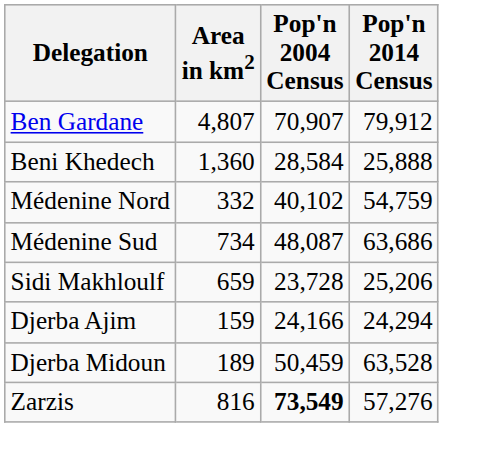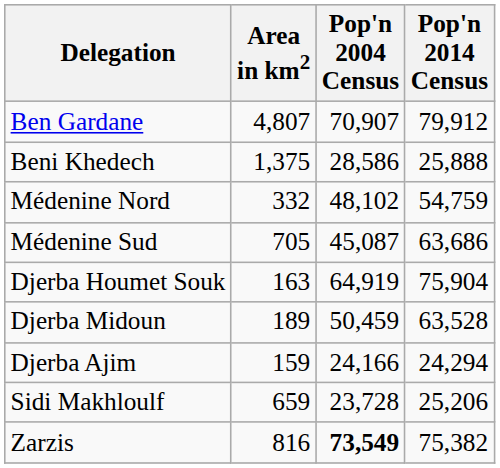 <table class="wikitable">
 <tr>
 <th>Delegation</th>
 <th>Area <br>in km<sup>2</sup></th>
 <th>Pop'n <br>2004<br>Census</th>
 <th>Pop'n <br>2014<br>Census</th>
 </tr>
 <tr>
 <td><a href='#'>Ben Gardane</a></td>
 <td align="right">4,807</td>
 <td align="right">70,907</td>
 <td align="right">79,912</td>
 </tr>
 <tr>
 <td>Beni Khedech</td>
-<td align="right">1,360</td>
-<td align="right">28,584</td>
+<td align="right">1,375</td>
+<td align="right">28,586</td>
 <td align="right">25,888</td>
 </tr>
 <tr>
 <td>Médenine Nord</td>
 <td align="right">332</td>
-<td align="right">40,102</td>
+<td align="right">48,102</td>
 <td align="right">54,759</td>
 </tr>
 <tr>
 <td>Médenine Sud</td>
-<td align="right">734</td>
-<td align="right">48,087</td>
+<td align="right">705</td>
+<td align="right">45,087</td>
 <td align="right">63,686</td>
+</tr>
+<tr>
+<td>Djerba Houmet Souk</td>
+<td align="right">163</td>
+<td align="right">64,919</td>
+<td align="right">75,904</td>
+</tr>
+<tr>
+<td>Djerba Midoun</td>
+<td align="right">189</td>
+<td align="right">50,459</td>
+<td align="right">63,528</td>
+</tr>
+<tr>
+<td>Djerba Ajim</td>
+<td align="right">159</td>
+<td align="right">24,166</td>
+<td align="right">24,294</td>
 </tr>
 <tr>
 <td>Sidi Makhloulf</td>
 <td align="right">659</td>
 <td align="right">23,728</td>
 <td align="right">25,206</td>
 </tr>
 <tr>
-<td>Djerba Ajim</td>
-<td align="right">159</td>
-<td align="right">24,166</td>
-<td align="right">24,294</td>
-</tr>
-<tr>
-<td>Djerba Midoun</td>
-<td align="right">189</td>
-<td align="right">50,459</td>
-<td align="right">63,528</td>
-</tr>
-<tr>
 <td>Zarzis</td>
 <td align="right">816</td>
 <td align="right"><strong>73,549</strong></td>
-<td align="right">57,276</td>
+<td align="right">75,382</td>
 </tr>
 </table>
